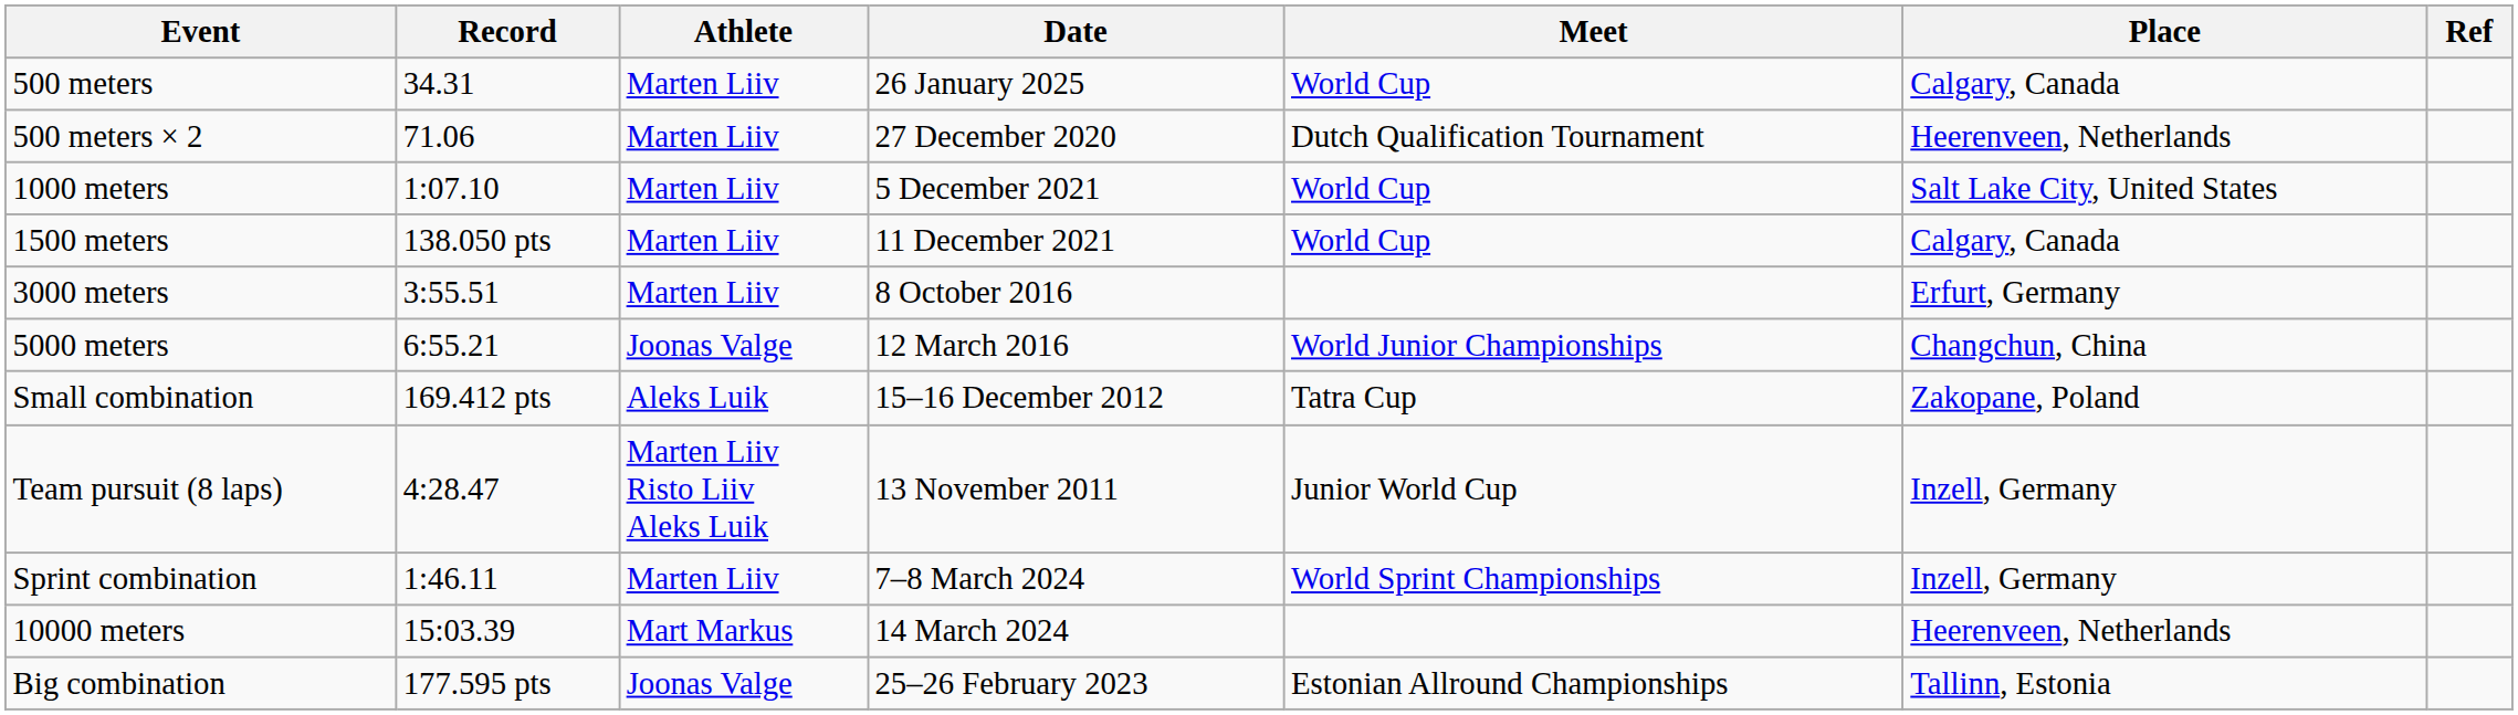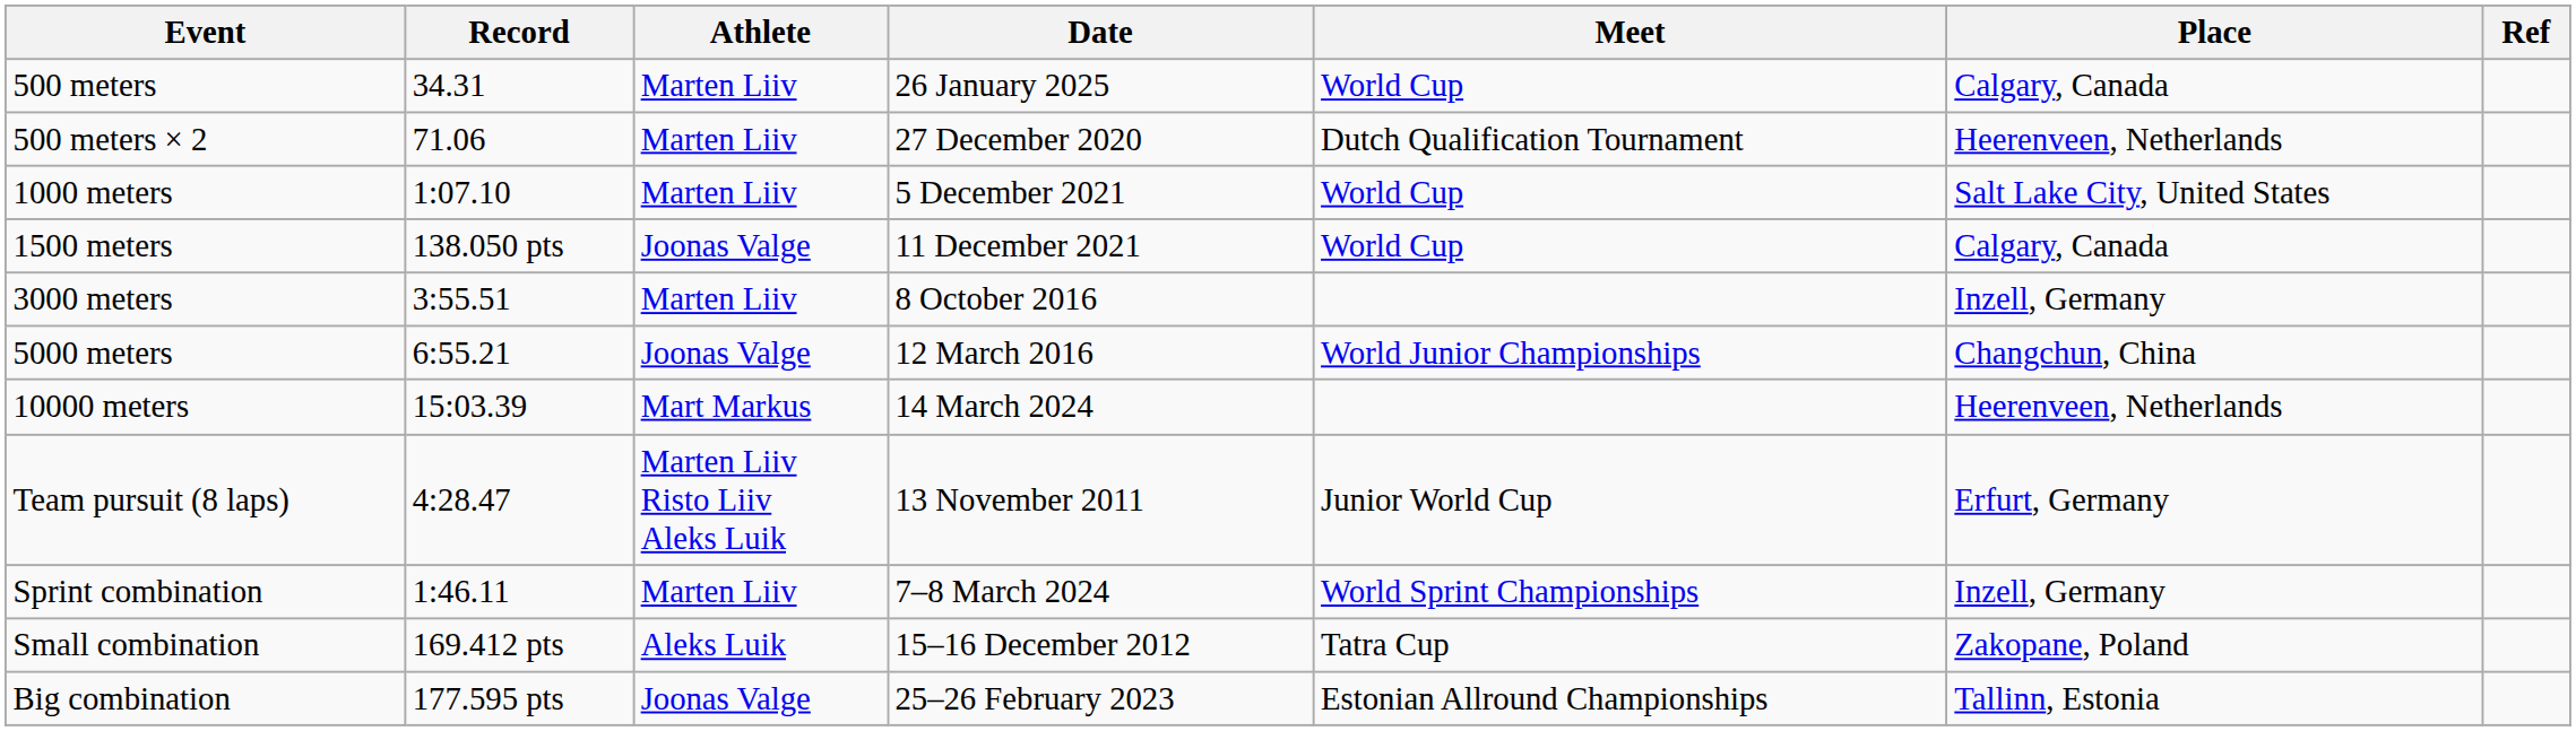 <table class="wikitable" style="font-size:95%; width: 95%;">
 <tr>
 <th>Event</th>
 <th>Record</th>
 <th>Athlete</th>
 <th>Date</th>
 <th>Meet</th>
 <th>Place</th>
 <th>Ref</th>
 </tr>
 <tr>
 <td>500 meters</td>
 <td>34.31</td>
 <td><a href='#'>Marten Liiv</a></td>
 <td>26 January 2025</td>
 <td><a href='#'>World Cup</a></td>
 <td><a href='#'>Calgary</a>, Canada</td>
 <td></td>
 </tr>
 <tr>
 <td>500 meters × 2</td>
 <td>71.06</td>
 <td><a href='#'>Marten Liiv</a></td>
 <td>27 December 2020</td>
 <td>Dutch Qualification Tournament</td>
 <td><a href='#'>Heerenveen</a>, Netherlands</td>
 <td></td>
 </tr>
 <tr>
 <td>1000 meters</td>
 <td>1:07.10</td>
 <td><a href='#'>Marten Liiv</a></td>
 <td>5 December 2021</td>
 <td><a href='#'>World Cup</a></td>
 <td><a href='#'>Salt Lake City</a>, United States</td>
 <td></td>
 </tr>
 <tr>
 <td>1500 meters</td>
 <td>138.050 pts</td>
-<td><a href='#'>Marten Liiv</a></td>
+<td><a href='#'>Joonas Valge</a></td>
 <td>11 December 2021</td>
 <td><a href='#'>World Cup</a></td>
 <td><a href='#'>Calgary</a>, Canada</td>
 <td></td>
 </tr>
 <tr>
 <td>3000 meters</td>
 <td>3:55.51</td>
 <td><a href='#'>Marten Liiv</a></td>
 <td>8 October 2016</td>
 <td></td>
-<td><a href='#'>Erfurt</a>, Germany</td>
+<td><a href='#'>Inzell</a>, Germany</td>
 <td></td>
 </tr>
 <tr>
 <td>5000 meters</td>
 <td>6:55.21</td>
 <td><a href='#'>Joonas Valge</a></td>
 <td>12 March 2016</td>
 <td><a href='#'>World Junior Championships</a></td>
 <td><a href='#'>Changchun</a>, China</td>
 <td></td>
 </tr>
 <tr>
-<td>Small combination</td>
-<td>169.412 pts</td>
-<td><a href='#'>Aleks Luik</a></td>
-<td>15–16 December 2012</td>
-<td>Tatra Cup</td>
-<td><a href='#'>Zakopane</a>, Poland</td>
+<td>10000 meters</td>
+<td>15:03.39</td>
+<td><a href='#'>Mart Markus</a></td>
+<td>14 March 2024</td>
+<td></td>
+<td><a href='#'>Heerenveen</a>, Netherlands</td>
 <td></td>
 </tr>
 <tr>
 <td>Team pursuit (8 laps)</td>
 <td>4:28.47</td>
 <td><a href='#'>Marten Liiv</a><br><a href='#'>Risto Liiv</a><br><a href='#'>Aleks Luik</a></td>
 <td>13 November 2011</td>
 <td>Junior World Cup</td>
-<td><a href='#'>Inzell</a>, Germany</td>
+<td><a href='#'>Erfurt</a>, Germany</td>
 <td></td>
 </tr>
 <tr>
 <td>Sprint combination</td>
 <td>1:46.11</td>
 <td><a href='#'>Marten Liiv</a></td>
 <td>7–8 March 2024</td>
 <td><a href='#'>World Sprint Championships</a></td>
 <td><a href='#'>Inzell</a>, Germany</td>
 <td></td>
 </tr>
 <tr>
-<td>10000 meters</td>
-<td>15:03.39</td>
-<td><a href='#'>Mart Markus</a></td>
-<td>14 March 2024</td>
-<td></td>
-<td><a href='#'>Heerenveen</a>, Netherlands</td>
+<td>Small combination</td>
+<td>169.412 pts</td>
+<td><a href='#'>Aleks Luik</a></td>
+<td>15–16 December 2012</td>
+<td>Tatra Cup</td>
+<td><a href='#'>Zakopane</a>, Poland</td>
 <td></td>
 </tr>
 <tr>
 <td>Big combination</td>
 <td>177.595 pts</td>
 <td><a href='#'>Joonas Valge</a></td>
 <td>25–26 February 2023</td>
 <td>Estonian Allround Championships</td>
 <td><a href='#'>Tallinn</a>, Estonia</td>
 <td></td>
 </tr>
 </table>
